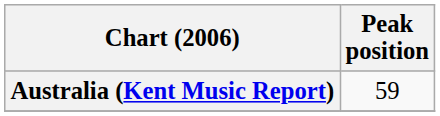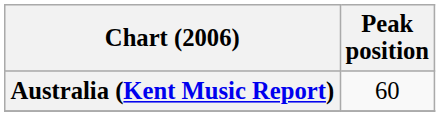 <table class="wikitable sortable plainrowheaders" style="text-align:center">
 <tr>
 <th scope="col">Chart (2006)</th>
 <th scope="col">Peak<br>position</th>
 </tr>
 <tr>
 <th scope="row">Australia (<a href='#'>Kent Music Report</a>)</th>
-<td>59</td>
+<td>60</td>
 </tr>
 <tr>
 </tr>
 <tr>
 </tr>
 <tr>
 </tr>
 <tr>
 </tr>
 <tr>
 </tr>
 <tr>
 </tr>
 </table>
